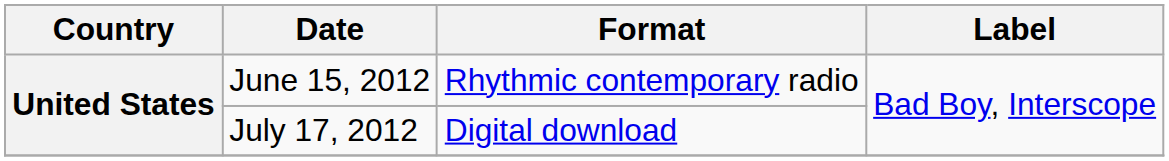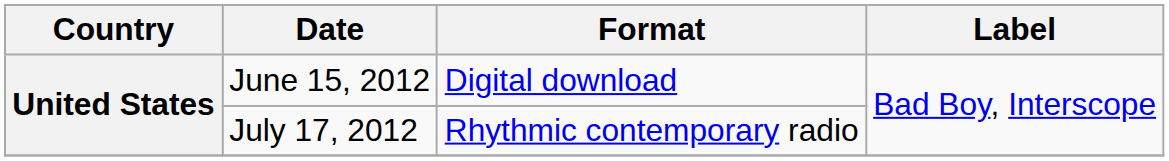 <table class="wikitable plainrowheaders">
 <tr>
 <th scope="col">Country</th>
 <th scope="col">Date</th>
 <th scope="col">Format</th>
 <th scope="col">Label</th>
 </tr>
 <tr>
 <th scope="row" rowspan="2">United States</th>
 <td>June 15, 2012</td>
-<td><a href='#'>Rhythmic contemporary</a> radio</td>
+<td><a href='#'>Digital download</a></td>
 <td rowspan="2"><a href='#'>Bad Boy</a>, <a href='#'>Interscope</a></td>
 </tr>
 <tr>
 <td>July 17, 2012</td>
-<td><a href='#'>Digital download</a></td>
+<td><a href='#'>Rhythmic contemporary</a> radio</td>
 </tr>
 <tr>
 </tr>
 </table>
